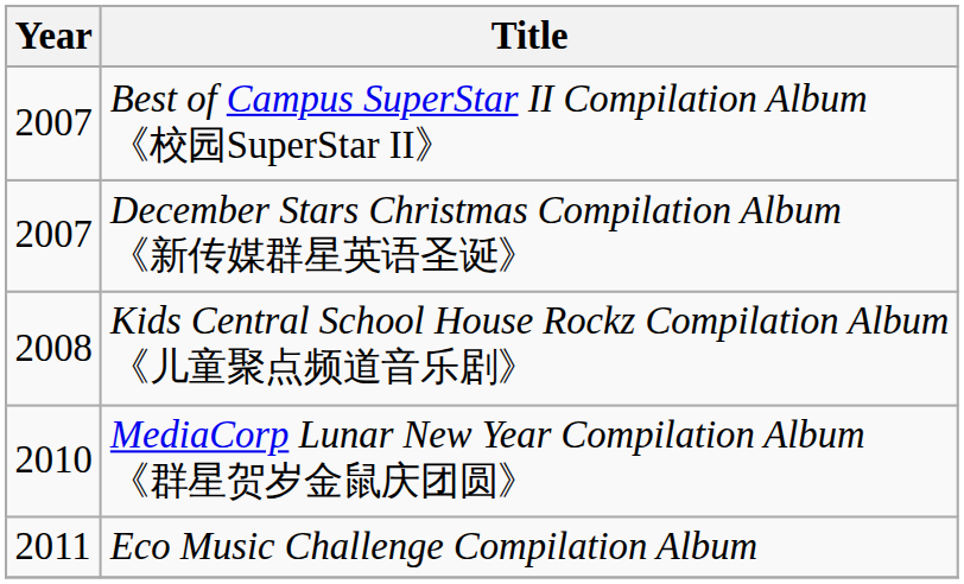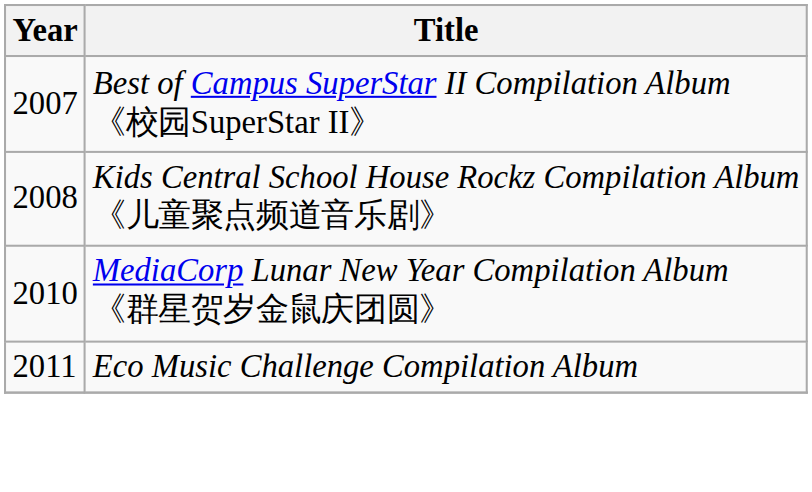 <table class="wikitable sortable">
 <tr>
 <th>Year</th>
 <th>Title</th>
 </tr>
 <tr>
 <td>2007</td>
 <td><em>Best of <a href='#'>Campus SuperStar</a> II Compilation Album</em><br>《校园SuperStar II》</td>
-</tr>
-<tr>
-<td>2007</td>
-<td><em>December Stars Christmas Compilation Album</em><br>《新传媒群星英语圣诞》</td>
 </tr>
 <tr>
 <td>2008</td>
 <td><em>Kids Central School House Rockz Compilation Album</em><br>《儿童聚点频道音乐剧》</td>
 </tr>
 <tr>
 <td>2010</td>
 <td><em><a href='#'>MediaCorp</a> Lunar New Year Compilation Album</em><br>《群星贺岁金鼠庆团圆》</td>
 </tr>
 <tr>
 <td>2011</td>
 <td><em>Eco Music Challenge Compilation Album</em></td>
 </tr>
 <tr>
 </tr>
 </table>
